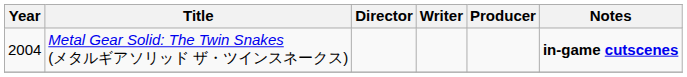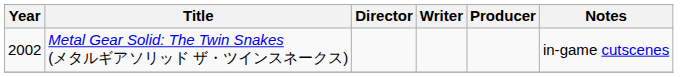 <table class="wikitable">
 <tr>
 <th>Year</th>
 <th>Title</th>
 <th>Director</th>
 <th>Writer</th>
 <th>Producer</th>
 <th>Notes</th>
 </tr>
 <tr>
-<td>2004</td>
+<td>2002</td>
 <td><em><a href='#'>Metal Gear Solid: The Twin Snakes</a></em><br>(メタルギアソリッド ザ・ツインスネークス)</td>
 <td></td>
 <td></td>
 <td></td>
-<td><strong>in-game <a href='#'>cutscenes</a></strong></td>
+<td>in-game <a href='#'>cutscenes</a></td>
 </tr>
 <tr>
 </tr>
 </table>
